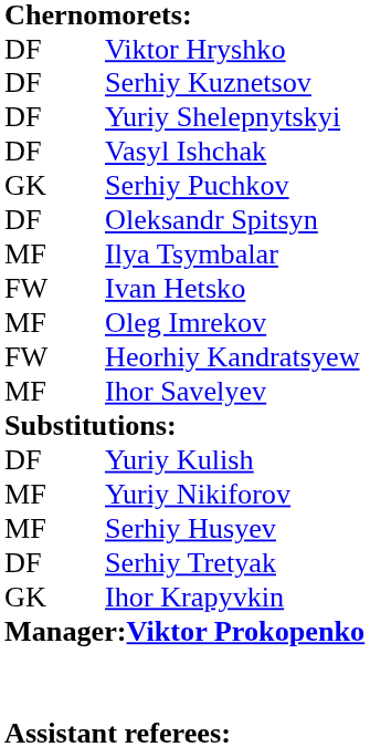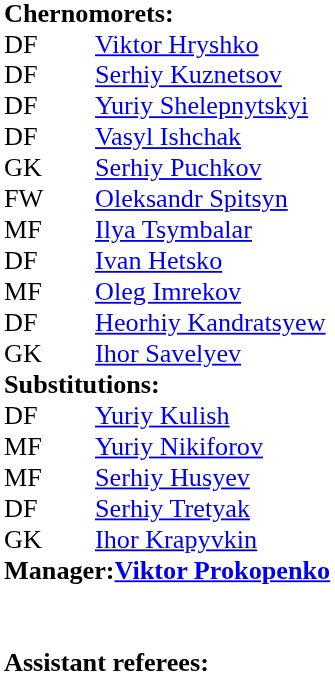 <table style="font-size: 90%" cellspacing="0" cellpadding="0">
 <tr>
 <td colspan="4"><br><strong>Chernomorets:</strong></td>
 </tr>
 <tr>
 <th width="25"></th>
 <th width="25"></th>
 </tr>
 <tr>
 <td>DF</td>
 <td></td>
 <td><a href='#'>Viktor Hryshko</a></td>
 <td></td>
 <td></td>
 </tr>
 <tr>
 <td>DF</td>
 <td></td>
 <td><a href='#'>Serhiy Kuznetsov</a></td>
 </tr>
 <tr>
 <td>DF</td>
 <td></td>
 <td><a href='#'>Yuriy Shelepnytskyi</a></td>
 <td></td>
 <td></td>
 </tr>
 <tr>
 <td>DF</td>
 <td></td>
 <td><a href='#'>Vasyl Ishchak</a></td>
 <td></td>
 </tr>
 <tr>
 <td>GK</td>
 <td></td>
 <td><a href='#'>Serhiy Puchkov</a></td>
 <td></td>
 <td></td>
 </tr>
 <tr>
-<td>DF</td>
+<td>FW</td>
 <td></td>
 <td><a href='#'>Oleksandr Spitsyn</a></td>
 <td></td>
 <td></td>
 </tr>
 <tr>
 <td>MF</td>
 <td></td>
 <td><a href='#'>Ilya Tsymbalar</a></td>
 <td></td>
 <td></td>
 </tr>
 <tr>
-<td>FW</td>
+<td>DF</td>
 <td></td>
 <td><a href='#'>Ivan Hetsko</a></td>
 <td></td>
 <td></td>
 </tr>
 <tr>
 <td>MF</td>
 <td></td>
 <td><a href='#'>Oleg Imrekov</a></td>
 <td></td>
 <td></td>
 </tr>
 <tr>
-<td>FW</td>
+<td>DF</td>
 <td></td>
 <td><a href='#'>Heorhiy Kandratsyew</a></td>
 </tr>
 <tr>
-<td>MF</td>
+<td>GK</td>
 <td></td>
 <td><a href='#'>Ihor Savelyev</a></td>
 <td></td>
 </tr>
 <tr>
 <td colspan="4"><strong>Substitutions:</strong></td>
 </tr>
 <tr>
 <td>DF</td>
 <td></td>
 <td><a href='#'>Yuriy Kulish</a></td>
 <td></td>
 <td></td>
 </tr>
 <tr>
 <td>MF</td>
 <td></td>
 <td><a href='#'>Yuriy Nikiforov</a></td>
 <td></td>
 <td></td>
 </tr>
 <tr>
 <td>MF</td>
 <td></td>
 <td><a href='#'>Serhiy Husyev</a></td>
 <td></td>
 <td></td>
 </tr>
 <tr>
 <td>DF</td>
 <td></td>
 <td><a href='#'>Serhiy Tretyak</a></td>
 <td></td>
 <td></td>
 </tr>
 <tr>
 <td>GK</td>
 <td></td>
 <td><a href='#'>Ihor Krapyvkin</a></td>
 <td></td>
 <td></td>
 </tr>
 <tr>
 <td colspan=3><strong>Manager:<a href='#'>Viktor Prokopenko</a></strong></td>
 </tr>
 <tr>
 <td colspan=4><br><br><strong>Assistant referees:</strong></td>
 </tr>
 </table>
